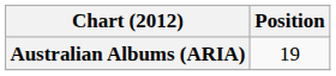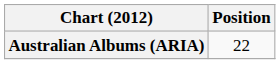 <table class="wikitable plainrowheaders">
 <tr>
 <th scope="col">Chart (2012)</th>
 <th scope="col">Position</th>
 </tr>
 <tr>
 <th scope="row">Australian Albums (ARIA)</th>
-<td style="text-align:center;">19</td>
+<td style="text-align:center;">22</td>
 </tr>
 <tr>
 </tr>
 </table>
